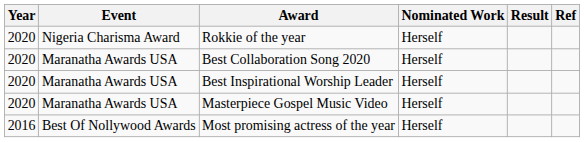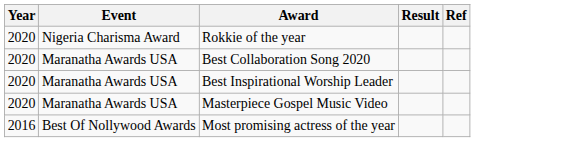 <table class="wikitable">
 <tr>
 <th>Year</th>
 <th>Event</th>
 <th>Award</th>
-<th>Nominated Work</th>
 <th>Result</th>
 <th>Ref</th>
 </tr>
 <tr>
 <td>2020</td>
 <td>Nigeria Charisma Award</td>
 <td>Rokkie of the year</td>
-<td>Herself</td>
 <td></td>
 <td></td>
 </tr>
 <tr>
 <td>2020</td>
 <td>Maranatha Awards USA</td>
 <td>Best Collaboration Song 2020</td>
-<td>Herself</td>
 <td></td>
 <td></td>
 </tr>
 <tr>
 <td>2020</td>
 <td>Maranatha Awards USA</td>
 <td>Best Inspirational Worship Leader</td>
-<td>Herself</td>
 <td></td>
 <td></td>
 </tr>
 <tr>
 <td>2020</td>
 <td>Maranatha Awards USA</td>
 <td>Masterpiece Gospel Music Video</td>
-<td>Herself</td>
 <td></td>
 <td></td>
 </tr>
 <tr>
 <td>2016</td>
 <td>Best Of Nollywood Awards</td>
 <td>Most promising actress of the year</td>
-<td>Herself</td>
 <td></td>
 <td></td>
 </tr>
 </table>
